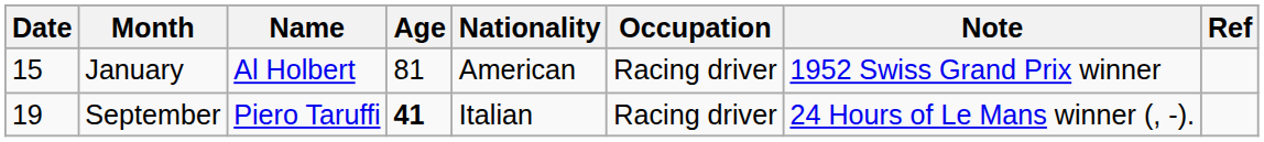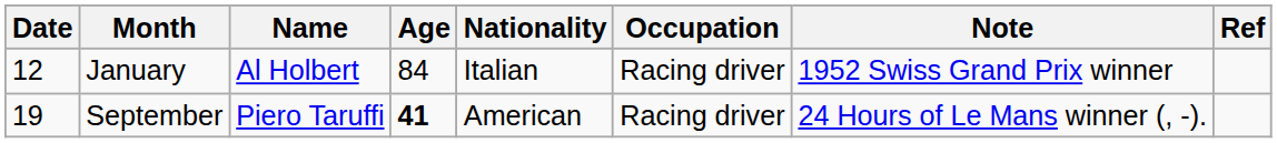 <table class="wikitable" style="font-size:85%;">
 <tr>
 <th>Date</th>
 <th>Month</th>
 <th>Name</th>
 <th>Age</th>
 <th>Nationality</th>
 <th>Occupation</th>
 <th>Note</th>
 <th>Ref</th>
 </tr>
 <tr>
-<td>15</td>
+<td>12</td>
 <td>January</td>
 <td><a href='#'>Al Holbert</a></td>
-<td>81</td>
-<td>American</td>
+<td>84</td>
+<td>Italian</td>
 <td>Racing driver</td>
 <td><a href='#'>1952 Swiss Grand Prix</a> winner</td>
 <td></td>
 </tr>
 <tr>
 <td>19</td>
 <td>September</td>
 <td><a href='#'>Piero Taruffi</a></td>
 <td><strong>41</strong></td>
-<td>Italian</td>
+<td>American</td>
 <td>Racing driver</td>
 <td><a href='#'>24 Hours of Le Mans</a> winner (, -).</td>
 <td></td>
 </tr>
 </table>
